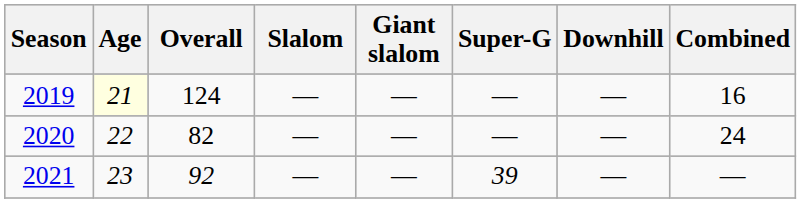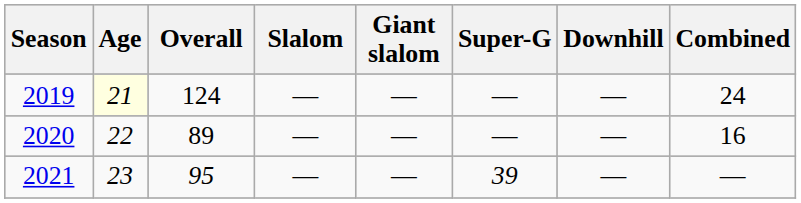 <table class=wikitable style="text-align:center">
 <tr>
 <th>Season</th>
 <th>Age</th>
 <th> Overall </th>
 <th> Slalom </th>
 <th>Giant<br> slalom </th>
 <th>Super-G</th>
 <th>Downhill</th>
 <th>Combined</th>
 </tr>
 <tr>
 <td><a href='#'>2019</a></td>
 <td style="background: lightyellow;"><em>21</em></td>
 <td>124</td>
 <td>—</td>
 <td>—</td>
 <td>—</td>
 <td>—</td>
-<td>16</td>
+<td>24</td>
 </tr>
 <tr>
 <td><a href='#'>2020</a></td>
 <td><em>22</em></td>
-<td>82</td>
+<td>89</td>
 <td>—</td>
 <td>—</td>
 <td>—</td>
 <td>—</td>
-<td>24</td>
+<td>16</td>
 </tr>
 <tr>
 <td><a href='#'>2021</a></td>
 <td><em>23</em></td>
-<td><em>92</em></td>
+<td><em>95</em></td>
 <td>—</td>
 <td>—</td>
 <td><em>39</em></td>
 <td>—</td>
 <td>—</td>
 </tr>
 </table>
